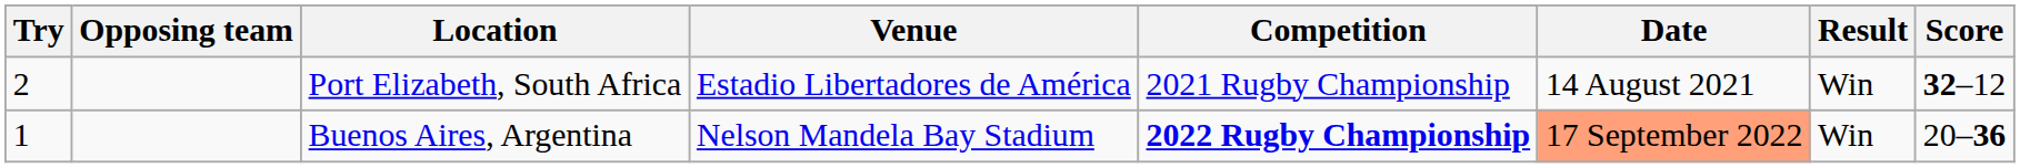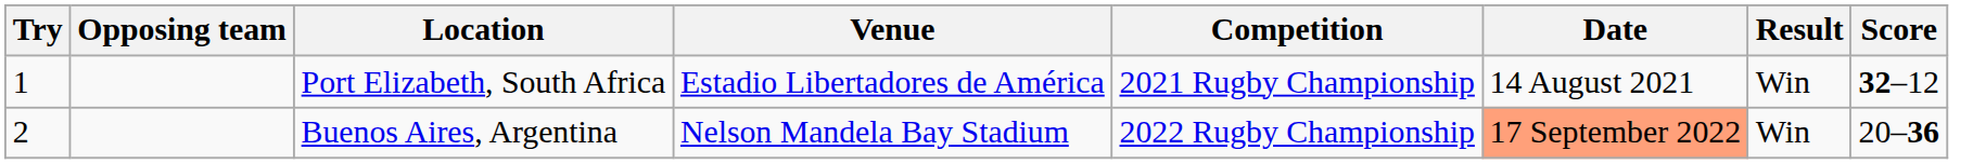 <table class="wikitable" style="font-size:100%">
 <tr>
 <th>Try</th>
 <th>Opposing team</th>
 <th>Location</th>
 <th>Venue</th>
 <th>Competition</th>
 <th>Date</th>
 <th>Result</th>
 <th>Score</th>
 </tr>
 <tr>
-<td>2</td>
+<td>1</td>
 <td></td>
 <td><a href='#'>Port Elizabeth</a>, South Africa</td>
 <td><a href='#'>Estadio Libertadores de América</a></td>
 <td><a href='#'>2021 Rugby Championship</a></td>
 <td>14 August 2021</td>
 <td>Win</td>
 <td><strong>32</strong>–12</td>
 </tr>
 <tr>
-<td>1</td>
+<td>2</td>
 <td></td>
 <td><a href='#'>Buenos Aires</a>, Argentina</td>
 <td><a href='#'>Nelson Mandela Bay Stadium</a></td>
-<td><strong><a href='#'>2022 Rugby Championship</a></strong></td>
+<td><a href='#'>2022 Rugby Championship</a></td>
 <td style="background: lightsalmon;">17 September 2022</td>
 <td>Win</td>
 <td>20–<strong>36</strong></td>
 </tr>
 </table>
